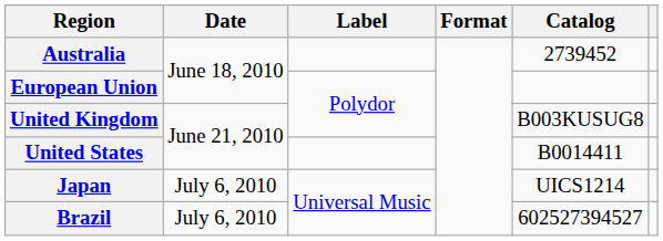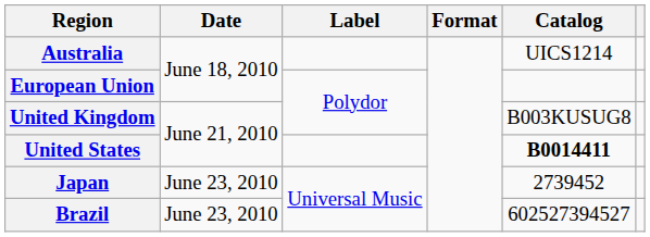 <table class="wikitable" style="text-align:center;">
 <tr>
 <th scope="col">Region</th>
 <th scope="col">Date</th>
 <th scope="col">Label</th>
 <th scope="col">Format</th>
 <th scope="col">Catalog</th>
 <th scope="col"></th>
 </tr>
 <tr>
 <th scope="row"><a href='#'>Australia</a></th>
 <td rowspan="2">June 18, 2010</td>
 <td></td>
 <td rowspan="6"></td>
-<td>2739452</td>
+<td>UICS1214</td>
 <td></td>
 </tr>
 <tr>
 <th scope="row"><a href='#'>European Union</a> <br> </th>
 <td rowspan="2"><a href='#'>Polydor</a></td>
 <td></td>
 <td></td>
 </tr>
 <tr>
 <th scope="row"><a href='#'>United Kingdom</a></th>
 <td rowspan="2">June 21, 2010</td>
 <td>B003KUSUG8</td>
 <td></td>
 </tr>
 <tr>
 <th scope="row"><a href='#'>United States</a></th>
 <td></td>
-<td>B0014411</td>
+<td><strong>B0014411</strong></td>
 <td></td>
 </tr>
 <tr>
 <th scope="row"><a href='#'>Japan</a></th>
-<td>July 6, 2010</td>
+<td>June 23, 2010</td>
 <td rowspan="2"><a href='#'>Universal Music</a></td>
-<td>UICS1214</td>
+<td>2739452</td>
 <td></td>
 </tr>
 <tr>
 <th scope="row"><a href='#'>Brazil</a></th>
-<td>July 6, 2010</td>
+<td>June 23, 2010</td>
 <td>602527394527</td>
 <td></td>
 </tr>
 </table>
